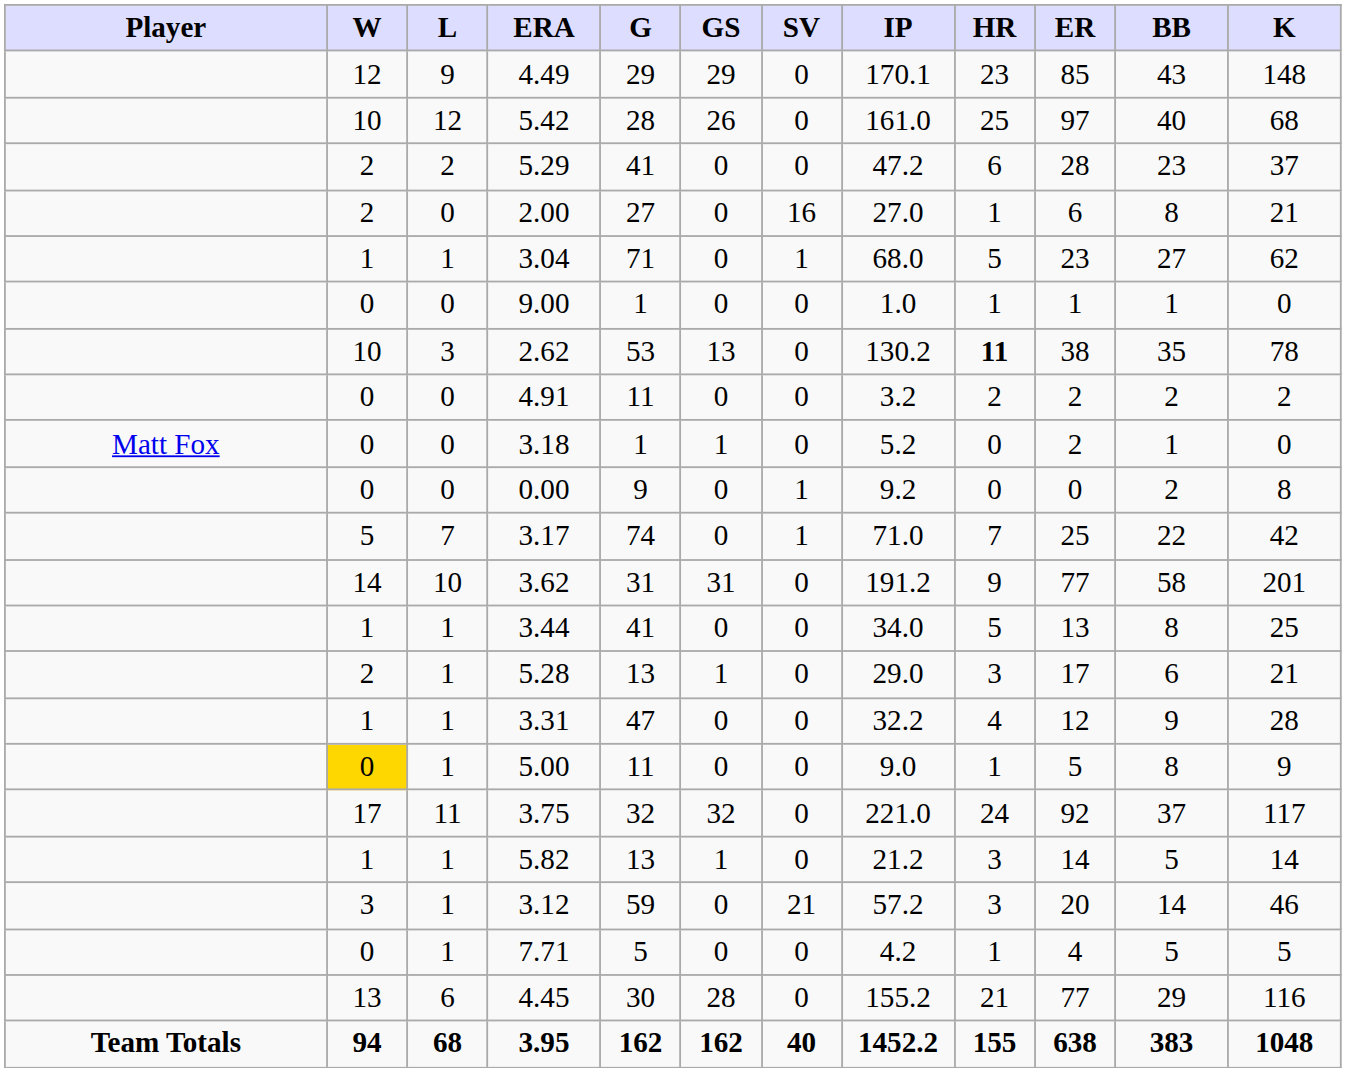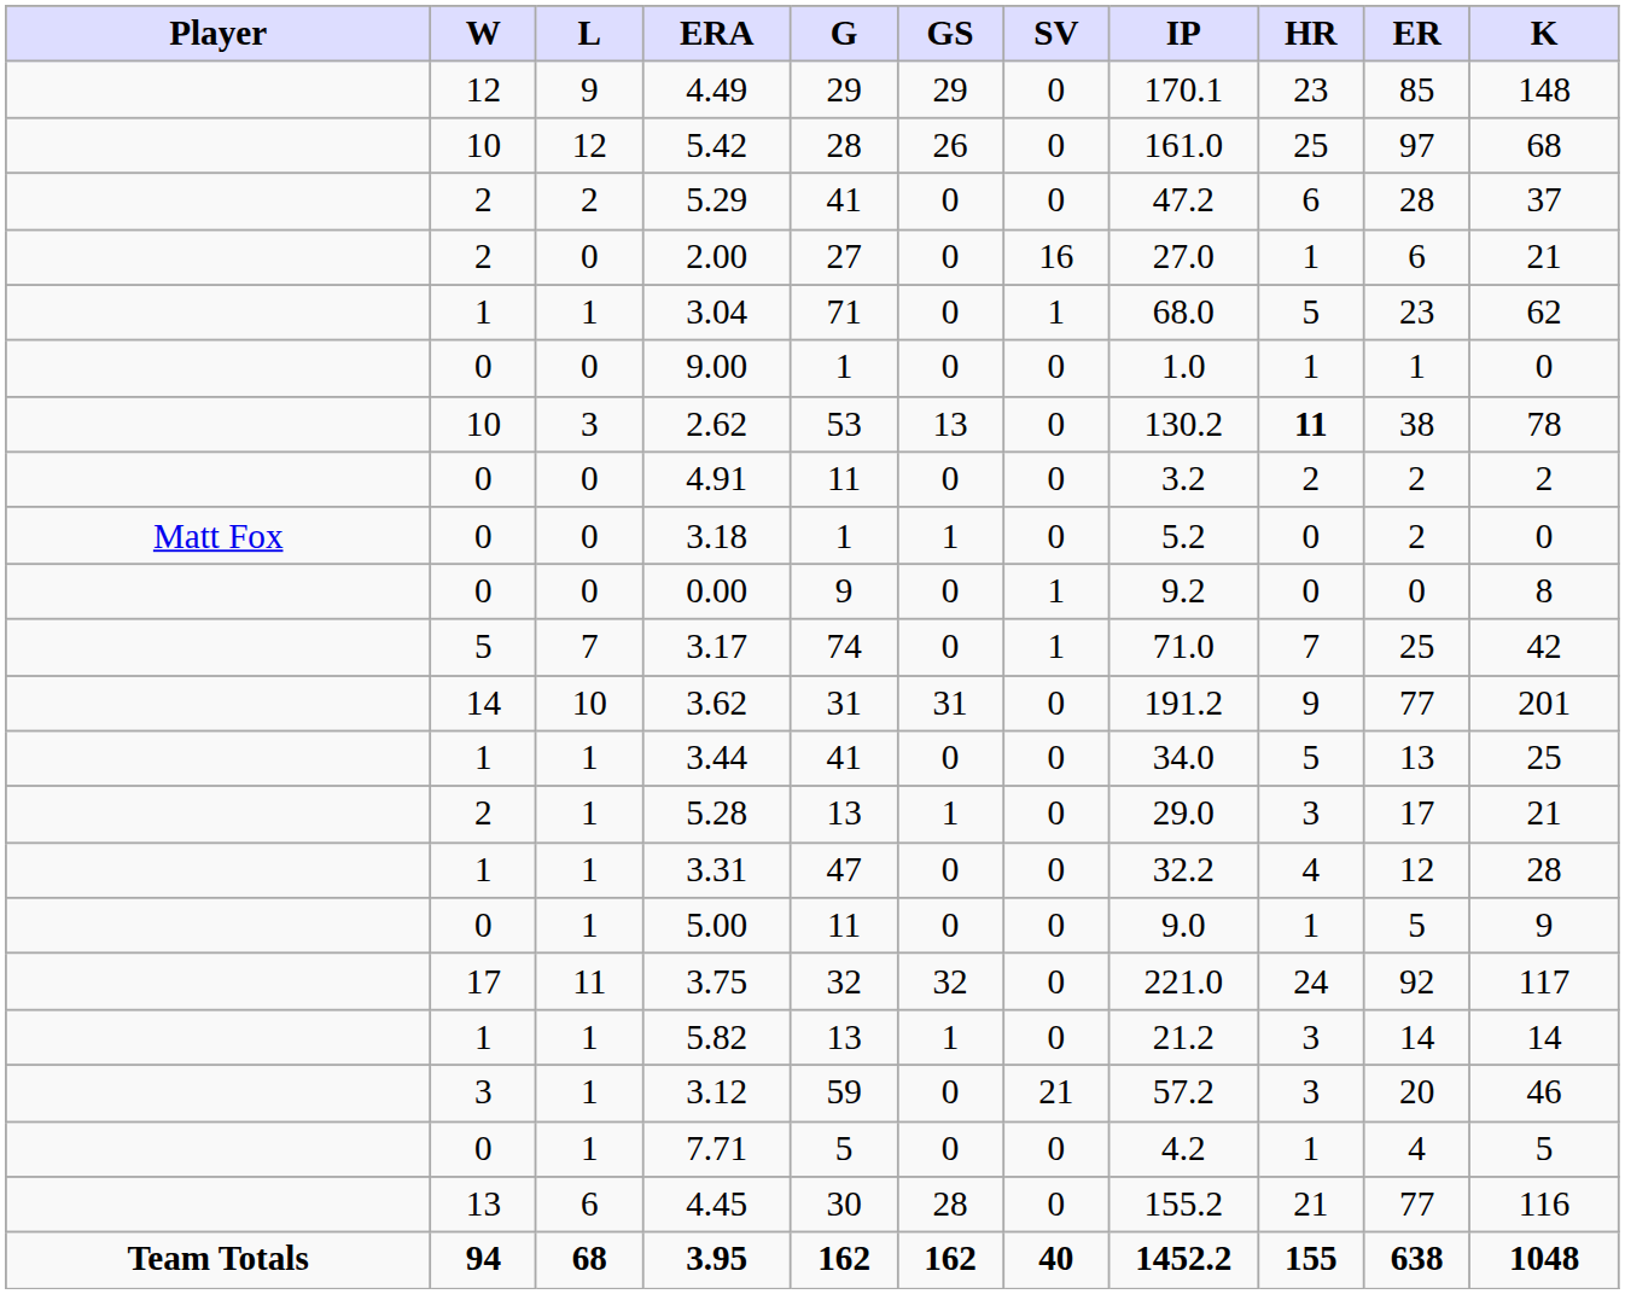 <table class="wikitable">
 <tr>
 <th style="background:#ddf; width:20%;">Player</th>
 <th style="background:#ddf; width:5%;">W</th>
 <th style="background:#ddf; width:5%;">L</th>
 <th style="background:#ddf; width:7%;">ERA</th>
 <th style="background:#ddf; width:5%;">G</th>
 <th style="background:#ddf; width:5%;">GS</th>
 <th style="background:#ddf; width:5%;">SV</th>
 <th style="background:#ddf; width:7%;">IP</th>
 <th style="background:#ddf; width:5%;">HR</th>
 <th style="background:#ddf; width:5%;">ER</th>
-<th style="background:#ddf; width:7%;">BB</th>
 <th style="background:#ddf; width:7%;">K</th>
 </tr>
 <tr style="text-align:center;">
 <td></td>
 <td>12</td>
 <td>9</td>
 <td>4.49</td>
 <td>29</td>
 <td>29</td>
 <td>0</td>
 <td>170.1</td>
 <td>23</td>
 <td>85</td>
-<td>43</td>
 <td>148</td>
 </tr>
 <tr style="text-align:center;">
 <td></td>
 <td>10</td>
 <td>12</td>
 <td>5.42</td>
 <td>28</td>
 <td>26</td>
 <td>0</td>
 <td>161.0</td>
 <td>25</td>
 <td>97</td>
-<td>40</td>
 <td>68</td>
 </tr>
 <tr style="text-align:center;">
 <td></td>
 <td>2</td>
 <td>2</td>
 <td>5.29</td>
 <td>41</td>
 <td>0</td>
 <td>0</td>
 <td>47.2</td>
 <td>6</td>
 <td>28</td>
-<td>23</td>
 <td>37</td>
 </tr>
 <tr style="text-align:center;">
 <td></td>
 <td>2</td>
 <td>0</td>
 <td>2.00</td>
 <td>27</td>
 <td>0</td>
 <td>16</td>
 <td>27.0</td>
 <td>1</td>
 <td>6</td>
-<td>8</td>
 <td>21</td>
 </tr>
 <tr style="text-align:center;">
 <td></td>
 <td>1</td>
 <td>1</td>
 <td>3.04</td>
 <td>71</td>
 <td>0</td>
 <td>1</td>
 <td>68.0</td>
 <td>5</td>
 <td>23</td>
-<td>27</td>
 <td>62</td>
 </tr>
 <tr style="text-align:center;">
 <td></td>
 <td>0</td>
 <td>0</td>
 <td>9.00</td>
 <td>1</td>
 <td>0</td>
 <td>0</td>
 <td>1.0</td>
-<td>1</td>
 <td>1</td>
 <td>1</td>
 <td>0</td>
 </tr>
 <tr style="text-align:center;">
 <td></td>
 <td>10</td>
 <td>3</td>
 <td>2.62</td>
 <td>53</td>
 <td>13</td>
 <td>0</td>
 <td>130.2</td>
 <td><strong>11</strong></td>
 <td>38</td>
-<td>35</td>
 <td>78</td>
 </tr>
 <tr style="text-align:center;">
 <td></td>
 <td>0</td>
 <td>0</td>
 <td>4.91</td>
 <td>11</td>
 <td>0</td>
 <td>0</td>
 <td>3.2</td>
-<td>2</td>
 <td>2</td>
 <td>2</td>
 <td>2</td>
 </tr>
 <tr style="text-align:center;">
 <td><a href='#'>Matt Fox</a></td>
 <td>0</td>
 <td>0</td>
 <td>3.18</td>
 <td>1</td>
 <td>1</td>
 <td>0</td>
 <td>5.2</td>
 <td>0</td>
 <td>2</td>
-<td>1</td>
 <td>0</td>
 </tr>
 <tr align=center>
 <td></td>
 <td>0</td>
 <td>0</td>
 <td>0.00</td>
 <td>9</td>
 <td>0</td>
 <td>1</td>
 <td>9.2</td>
 <td>0</td>
 <td>0</td>
-<td>2</td>
 <td>8</td>
 </tr>
 <tr style="text-align:center;">
 <td></td>
 <td>5</td>
 <td>7</td>
 <td>3.17</td>
 <td>74</td>
 <td>0</td>
 <td>1</td>
 <td>71.0</td>
 <td>7</td>
 <td>25</td>
-<td>22</td>
 <td>42</td>
 </tr>
 <tr style="text-align:center;">
 <td></td>
 <td>14</td>
 <td>10</td>
 <td>3.62</td>
 <td>31</td>
 <td>31</td>
 <td>0</td>
 <td>191.2</td>
 <td>9</td>
 <td>77</td>
-<td>58</td>
 <td>201</td>
 </tr>
 <tr style="text-align:center;">
 <td></td>
 <td>1</td>
 <td>1</td>
 <td>3.44</td>
 <td>41</td>
 <td>0</td>
 <td>0</td>
 <td>34.0</td>
 <td>5</td>
 <td>13</td>
-<td>8</td>
 <td>25</td>
 </tr>
 <tr style="text-align:center;">
 <td></td>
 <td>2</td>
 <td>1</td>
 <td>5.28</td>
 <td>13</td>
 <td>1</td>
 <td>0</td>
 <td>29.0</td>
 <td>3</td>
 <td>17</td>
-<td>6</td>
 <td>21</td>
 </tr>
 <tr style="text-align:center;">
 <td></td>
 <td>1</td>
 <td>1</td>
 <td>3.31</td>
 <td>47</td>
 <td>0</td>
 <td>0</td>
 <td>32.2</td>
 <td>4</td>
 <td>12</td>
-<td>9</td>
 <td>28</td>
 </tr>
 <tr style="text-align:center;">
 <td></td>
-<td style="background: gold;">0</td>
+<td>0</td>
 <td>1</td>
 <td>5.00</td>
 <td>11</td>
 <td>0</td>
 <td>0</td>
 <td>9.0</td>
 <td>1</td>
 <td>5</td>
-<td>8</td>
 <td>9</td>
 </tr>
 <tr style="text-align:center;">
 <td></td>
 <td>17</td>
 <td>11</td>
 <td>3.75</td>
 <td>32</td>
 <td>32</td>
 <td>0</td>
 <td>221.0</td>
 <td>24</td>
 <td>92</td>
-<td>37</td>
 <td>117</td>
 </tr>
 <tr style="text-align:center;">
 <td></td>
 <td>1</td>
 <td>1</td>
 <td>5.82</td>
 <td>13</td>
 <td>1</td>
 <td>0</td>
 <td>21.2</td>
 <td>3</td>
 <td>14</td>
-<td>5</td>
 <td>14</td>
 </tr>
 <tr style="text-align:center;">
 <td></td>
 <td>3</td>
 <td>1</td>
 <td>3.12</td>
 <td>59</td>
 <td>0</td>
 <td>21</td>
 <td>57.2</td>
 <td>3</td>
 <td>20</td>
-<td>14</td>
 <td>46</td>
 </tr>
 <tr style="text-align:center;">
 <td></td>
 <td>0</td>
 <td>1</td>
 <td>7.71</td>
 <td>5</td>
 <td>0</td>
 <td>0</td>
 <td>4.2</td>
 <td>1</td>
 <td>4</td>
 <td>5</td>
-<td>5</td>
 </tr>
 <tr style="text-align:center;">
 <td></td>
 <td>13</td>
 <td>6</td>
 <td>4.45</td>
 <td>30</td>
 <td>28</td>
 <td>0</td>
 <td>155.2</td>
 <td>21</td>
 <td>77</td>
-<td>29</td>
 <td>116</td>
 </tr>
 <tr style="text-align:center;">
 <td><strong>Team Totals</strong></td>
 <td><strong>94</strong></td>
 <td><strong>68</strong></td>
 <td><strong>3.95</strong></td>
 <td><strong>162</strong></td>
 <td><strong>162</strong></td>
 <td><strong>40</strong></td>
 <td><strong>1452.2</strong></td>
 <td><strong>155</strong></td>
 <td><strong>638</strong></td>
-<td><strong>383</strong></td>
 <td><strong>1048</strong></td>
 </tr>
 </table>
